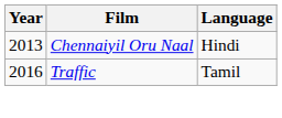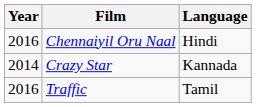 <table class="wikitable">
 <tr style="background:#ccc; text-align:center;">
 <th>Year</th>
 <th>Film</th>
 <th>Language</th>
 </tr>
 <tr>
-<td>2013</td>
+<td>2016</td>
 <td><em><a href='#'>Chennaiyil Oru Naal</a></em></td>
 <td>Hindi</td>
+</tr>
+<tr>
+<td>2014</td>
+<td><em><a href='#'>Crazy Star</a></em></td>
+<td>Kannada</td>
 </tr>
 <tr>
 <td>2016</td>
 <td><em><a href='#'>Traffic</a></em></td>
 <td>Tamil</td>
 </tr>
 </table>
